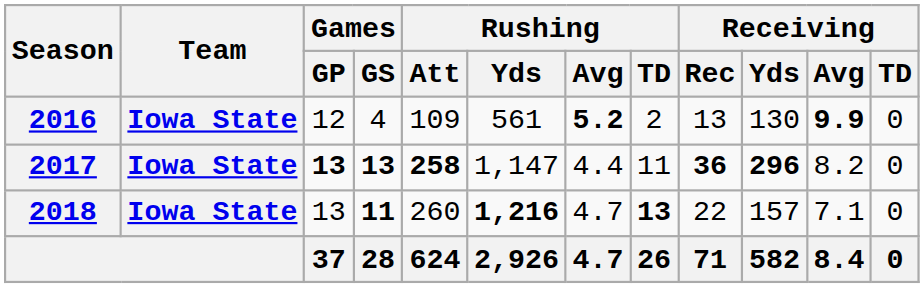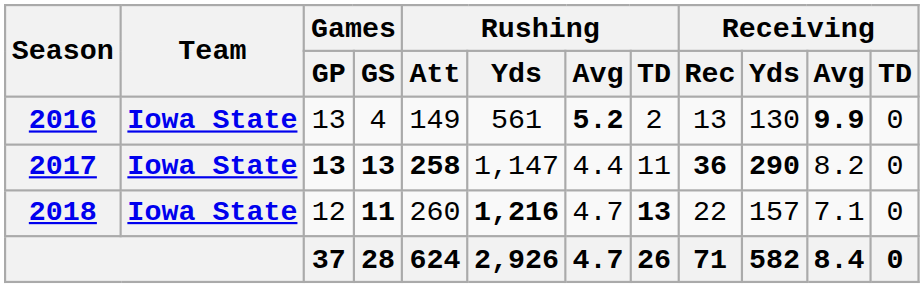 <table class="wikitable" style="text-align:center;">
 <tr>
 <th rowspan="2">Season</th>
 <th rowspan="2">Team</th>
 <th colspan="2">Games</th>
 <th colspan="4">Rushing</th>
 <th colspan="4">Receiving</th>
 </tr>
 <tr>
 <th>GP</th>
 <th>GS</th>
 <th>Att</th>
 <th>Yds</th>
 <th>Avg</th>
 <th>TD</th>
 <th>Rec</th>
 <th>Yds</th>
 <th>Avg</th>
 <th>TD</th>
 </tr>
 <tr>
 <th><a href='#'>2016</a></th>
 <th><a href='#'>Iowa State</a></th>
-<td>12</td>
+<td>13</td>
 <td>4</td>
-<td>109</td>
+<td>149</td>
 <td>561</td>
 <td><strong>5.2</strong></td>
 <td>2</td>
 <td>13</td>
 <td>130</td>
 <td><strong>9.9</strong></td>
 <td>0</td>
 </tr>
 <tr>
 <th><a href='#'>2017</a></th>
 <th><a href='#'>Iowa State</a></th>
 <td><strong>13</strong></td>
 <td><strong>13</strong></td>
 <td><strong>258</strong></td>
 <td>1,147</td>
 <td>4.4</td>
 <td>11</td>
 <td><strong>36</strong></td>
-<td><strong>296</strong></td>
+<td><strong>290</strong></td>
 <td>8.2</td>
 <td>0</td>
 </tr>
 <tr>
 <th><a href='#'>2018</a></th>
 <th><a href='#'>Iowa State</a></th>
-<td>13</td>
+<td>12</td>
 <td><strong>11</strong></td>
 <td>260</td>
 <td><strong>1,216</strong></td>
 <td>4.7</td>
 <td><strong>13</strong></td>
 <td>22</td>
 <td>157</td>
 <td>7.1</td>
 <td>0</td>
 </tr>
 <tr>
 <th colspan="2"></th>
 <th>37</th>
 <th>28</th>
 <th>624</th>
 <th>2,926</th>
 <th>4.7</th>
 <th>26</th>
 <th>71</th>
 <th>582</th>
 <th>8.4</th>
 <th>0</th>
 </tr>
 </table>
